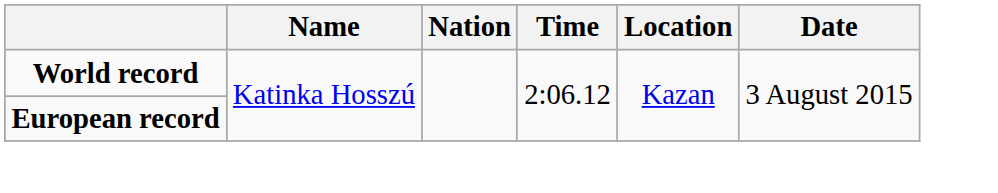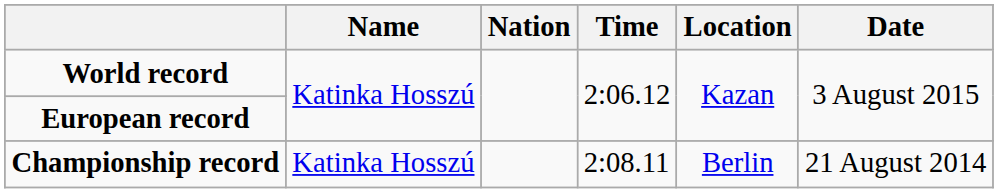 <table class=wikitable style=text-align:center>
 <tr>
 <th></th>
 <th>Name</th>
 <th>Nation</th>
 <th>Time</th>
 <th>Location</th>
 <th>Date</th>
 </tr>
 <tr>
 <td><strong>World record</strong></td>
 <td align=left rowspan=2><a href='#'>Katinka Hosszú</a></td>
 <td align=left rowspan=2></td>
 <td align=left rowspan=2>2:06.12</td>
 <td rowspan=2><a href='#'>Kazan</a></td>
 <td rowspan=2>3 August 2015</td>
 </tr>
 <tr>
 <td><strong>European record</strong></td>
 </tr>
+<tr>
+<td><strong>Championship record</strong></td>
+<td align=left><a href='#'>Katinka Hosszú</a></td>
+<td align=left></td>
+<td align=left>2:08.11</td>
+<td><a href='#'>Berlin</a></td>
+<td>21 August 2014</td>
+</tr>
 </table>
